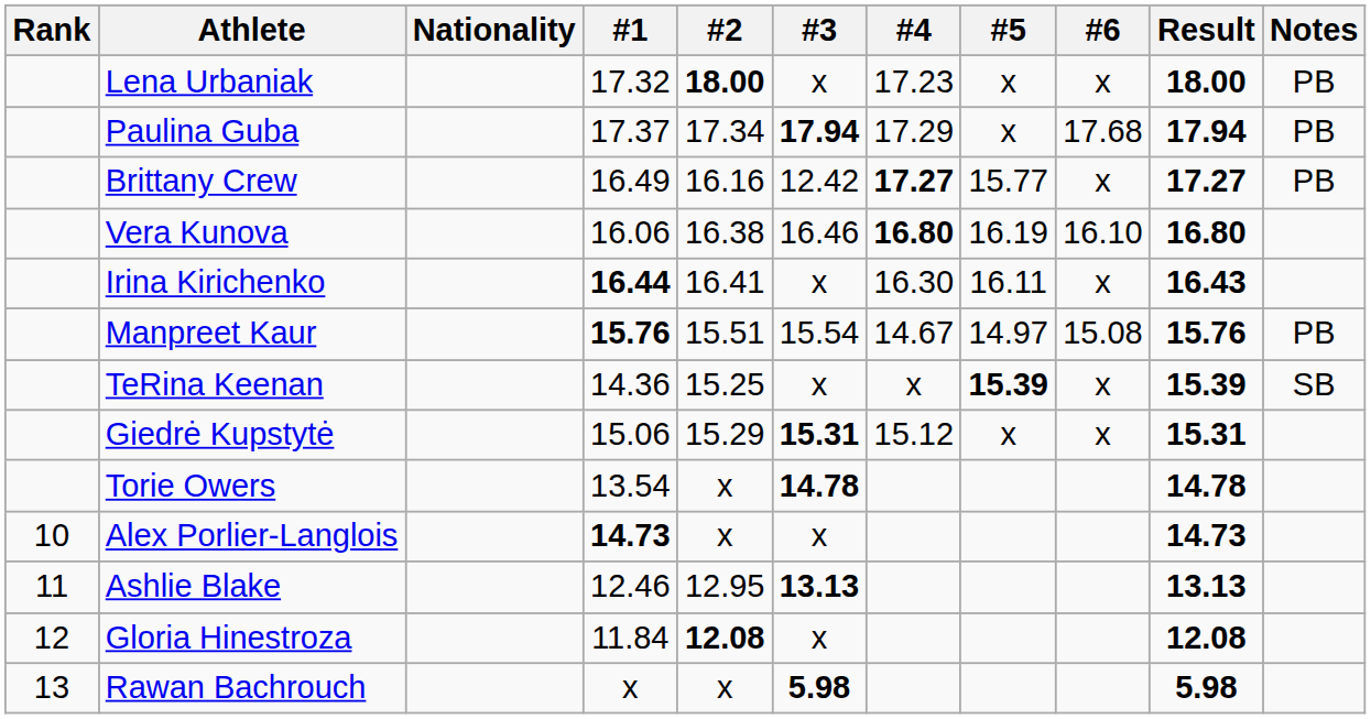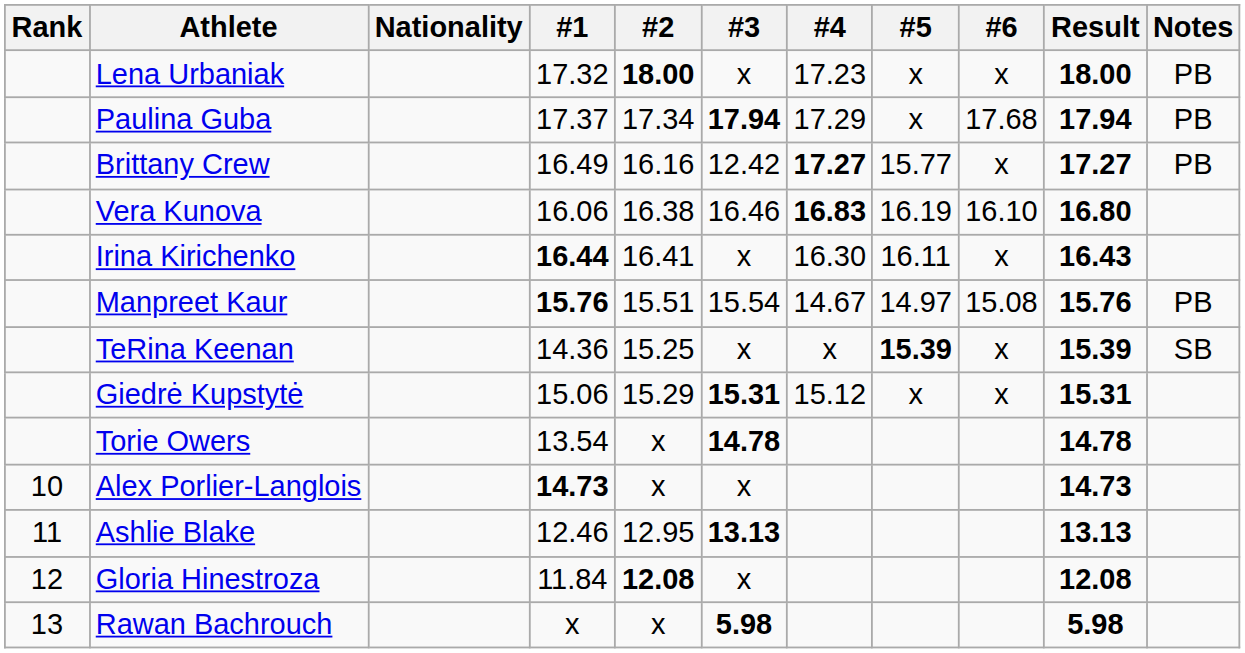 <table class="wikitable sortable" style="text-align:center">
 <tr>
 <th>Rank</th>
 <th>Athlete</th>
 <th>Nationality</th>
 <th>#1</th>
 <th>#2</th>
 <th>#3</th>
 <th>#4</th>
 <th>#5</th>
 <th>#6</th>
 <th>Result</th>
 <th>Notes</th>
 </tr>
 <tr>
 <td></td>
 <td align="left"><a href='#'>Lena Urbaniak</a></td>
 <td align=left></td>
 <td>17.32</td>
 <td><strong>18.00</strong></td>
 <td>x</td>
 <td>17.23</td>
 <td>x</td>
 <td>x</td>
 <td><strong>18.00</strong></td>
 <td>PB</td>
 </tr>
 <tr>
 <td></td>
 <td align="left"><a href='#'>Paulina Guba</a></td>
 <td align=left></td>
 <td>17.37</td>
 <td>17.34</td>
 <td><strong>17.94</strong></td>
 <td>17.29</td>
 <td>x</td>
 <td>17.68</td>
 <td><strong>17.94</strong></td>
 <td>PB</td>
 </tr>
 <tr>
 <td></td>
 <td align="left"><a href='#'>Brittany Crew</a></td>
 <td align=left></td>
 <td>16.49</td>
 <td>16.16</td>
 <td>12.42</td>
 <td><strong>17.27</strong></td>
 <td>15.77</td>
 <td>x</td>
 <td><strong>17.27</strong></td>
 <td>PB</td>
 </tr>
 <tr>
 <td></td>
 <td align="left"><a href='#'>Vera Kunova</a></td>
 <td align=left></td>
 <td>16.06</td>
 <td>16.38</td>
 <td>16.46</td>
-<td><strong>16.80</strong></td>
+<td><strong>16.83</strong></td>
 <td>16.19</td>
 <td>16.10</td>
 <td><strong>16.80</strong></td>
 <td></td>
 </tr>
 <tr>
 <td></td>
 <td align="left"><a href='#'>Irina Kirichenko</a></td>
 <td align=left></td>
 <td><strong>16.44</strong></td>
 <td>16.41</td>
 <td>x</td>
 <td>16.30</td>
 <td>16.11</td>
 <td>x</td>
 <td><strong>16.43</strong></td>
 <td></td>
 </tr>
 <tr>
 <td></td>
 <td align="left"><a href='#'>Manpreet Kaur</a></td>
 <td align=left></td>
 <td><strong>15.76</strong></td>
 <td>15.51</td>
 <td>15.54</td>
 <td>14.67</td>
 <td>14.97</td>
 <td>15.08</td>
 <td><strong>15.76</strong></td>
 <td>PB</td>
 </tr>
 <tr>
 <td></td>
 <td align="left"><a href='#'>TeRina Keenan</a></td>
 <td align=left></td>
 <td>14.36</td>
 <td>15.25</td>
 <td>x</td>
 <td>x</td>
 <td><strong>15.39</strong></td>
 <td>x</td>
 <td><strong>15.39</strong></td>
 <td>SB</td>
 </tr>
 <tr>
 <td></td>
 <td align="left"><a href='#'>Giedrė Kupstytė</a></td>
 <td align=left></td>
 <td>15.06</td>
 <td>15.29</td>
 <td><strong>15.31</strong></td>
 <td>15.12</td>
 <td>x</td>
 <td>x</td>
 <td><strong>15.31</strong></td>
 <td></td>
 </tr>
 <tr>
 <td></td>
 <td align="left"><a href='#'>Torie Owers</a></td>
 <td align=left></td>
 <td>13.54</td>
 <td>x</td>
 <td><strong>14.78</strong></td>
 <td></td>
 <td></td>
 <td></td>
 <td><strong>14.78</strong></td>
 <td></td>
 </tr>
 <tr>
 <td>10</td>
 <td align="left"><a href='#'>Alex Porlier-Langlois</a></td>
 <td align=left></td>
 <td><strong>14.73</strong></td>
 <td>x</td>
 <td>x</td>
 <td></td>
 <td></td>
 <td></td>
 <td><strong>14.73</strong></td>
 <td></td>
 </tr>
 <tr>
 <td>11</td>
 <td align="left"><a href='#'>Ashlie Blake</a></td>
 <td align=left></td>
 <td>12.46</td>
 <td>12.95</td>
 <td><strong>13.13</strong></td>
 <td></td>
 <td></td>
 <td></td>
 <td><strong>13.13</strong></td>
 <td></td>
 </tr>
 <tr>
 <td>12</td>
 <td align="left"><a href='#'>Gloria Hinestroza</a></td>
 <td align=left></td>
 <td>11.84</td>
 <td><strong>12.08</strong></td>
 <td>x</td>
 <td></td>
 <td></td>
 <td></td>
 <td><strong>12.08</strong></td>
 <td></td>
 </tr>
 <tr>
 <td>13</td>
 <td align="left"><a href='#'>Rawan Bachrouch</a></td>
 <td align=left></td>
 <td>x</td>
 <td>x</td>
 <td><strong>5.98</strong></td>
 <td></td>
 <td></td>
 <td></td>
 <td><strong>5.98</strong></td>
 <td></td>
 </tr>
 </table>
